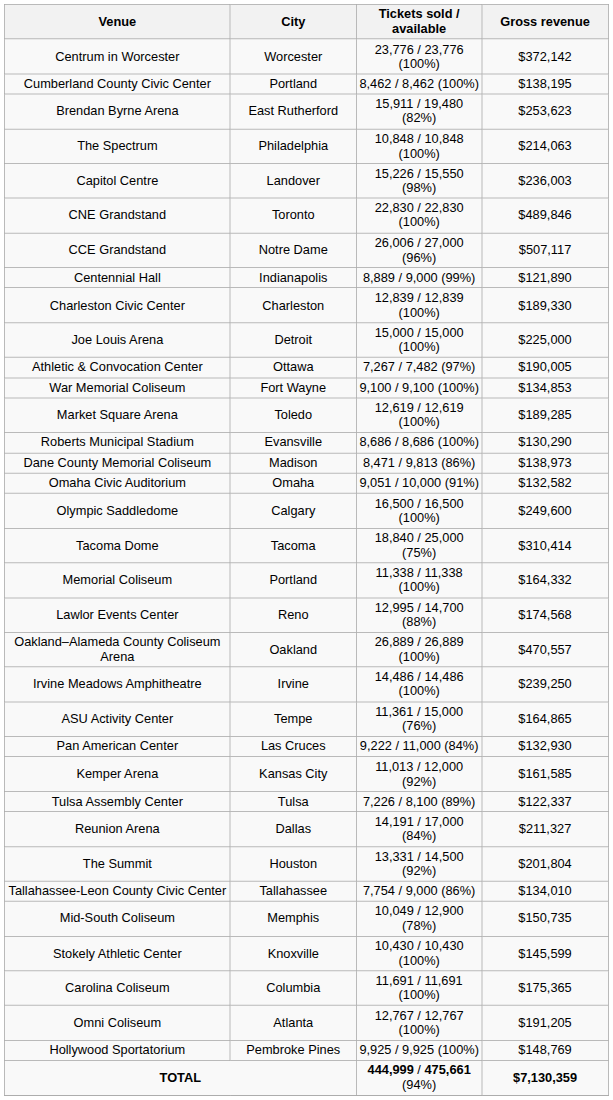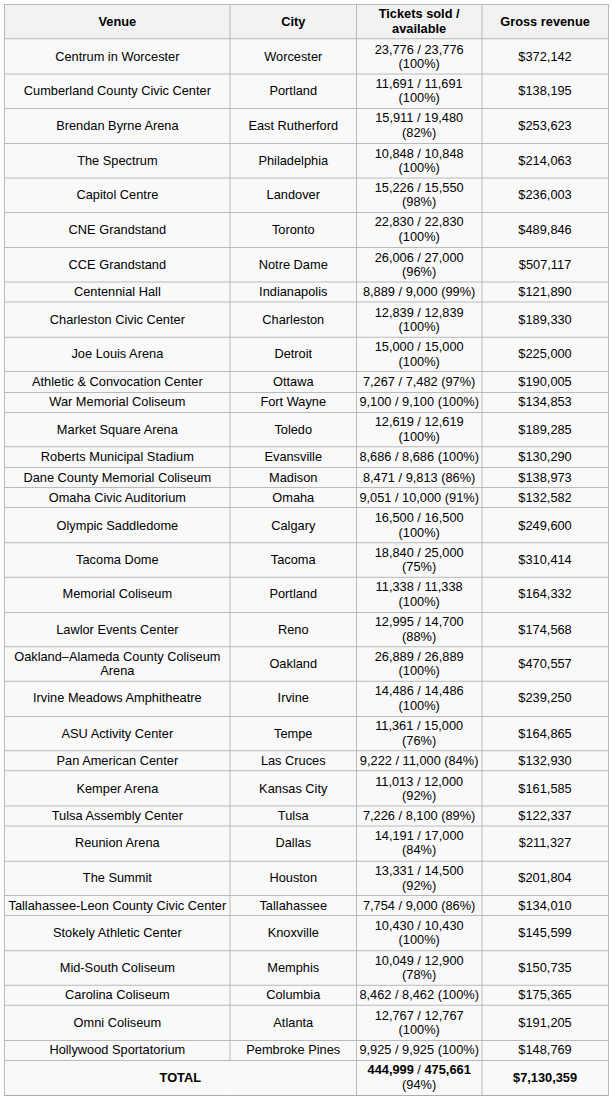 <table class="wikitable" style="text-align:center;">
 <tr>
 <th style="width:275px;">Venue</th>
 <th style="width:150px;">City</th>
 <th style="width:150px;">Tickets sold / available</th>
 <th style="width:150px;">Gross revenue</th>
 </tr>
 <tr>
 <td>Centrum in Worcester</td>
 <td>Worcester</td>
 <td>23,776 / 23,776 (100%)</td>
 <td>$372,142</td>
 </tr>
 <tr>
 <td>Cumberland County Civic Center</td>
 <td>Portland</td>
-<td>8,462 / 8,462 (100%)</td>
+<td>11,691 / 11,691 (100%)</td>
 <td>$138,195</td>
 </tr>
 <tr>
 <td>Brendan Byrne Arena</td>
 <td>East Rutherford</td>
 <td>15,911 / 19,480 (82%)</td>
 <td>$253,623</td>
 </tr>
 <tr>
 <td>The Spectrum</td>
 <td>Philadelphia</td>
 <td>10,848 / 10,848 (100%)</td>
 <td>$214,063</td>
 </tr>
 <tr>
 <td>Capitol Centre</td>
 <td>Landover</td>
 <td>15,226 / 15,550 (98%)</td>
 <td>$236,003</td>
 </tr>
 <tr>
 <td>CNE Grandstand</td>
 <td>Toronto</td>
 <td>22,830 / 22,830 (100%)</td>
 <td>$489,846</td>
 </tr>
 <tr>
 <td>CCE Grandstand</td>
 <td>Notre Dame</td>
 <td>26,006 / 27,000 (96%)</td>
 <td>$507,117</td>
 </tr>
 <tr>
 <td>Centennial Hall</td>
 <td>Indianapolis</td>
 <td>8,889 / 9,000 (99%)</td>
 <td>$121,890</td>
 </tr>
 <tr>
 <td>Charleston Civic Center</td>
 <td>Charleston</td>
 <td>12,839 / 12,839 (100%)</td>
 <td>$189,330</td>
 </tr>
 <tr>
 <td>Joe Louis Arena</td>
 <td>Detroit</td>
 <td>15,000 / 15,000 (100%)</td>
 <td>$225,000</td>
 </tr>
 <tr>
 <td>Athletic & Convocation Center</td>
 <td>Ottawa</td>
 <td>7,267 / 7,482 (97%)</td>
 <td>$190,005</td>
 </tr>
 <tr>
 <td>War Memorial Coliseum</td>
 <td>Fort Wayne</td>
 <td>9,100 / 9,100 (100%)</td>
 <td>$134,853</td>
 </tr>
 <tr>
 <td>Market Square Arena</td>
 <td>Toledo</td>
 <td>12,619 / 12,619 (100%)</td>
 <td>$189,285</td>
 </tr>
 <tr>
 <td>Roberts Municipal Stadium</td>
 <td>Evansville</td>
 <td>8,686 / 8,686 (100%)</td>
 <td>$130,290</td>
 </tr>
 <tr>
 <td>Dane County Memorial Coliseum</td>
 <td>Madison</td>
 <td>8,471 / 9,813 (86%)</td>
 <td>$138,973</td>
 </tr>
 <tr>
 <td>Omaha Civic Auditorium</td>
 <td>Omaha</td>
 <td>9,051 / 10,000 (91%)</td>
 <td>$132,582</td>
 </tr>
 <tr>
 <td>Olympic Saddledome</td>
 <td>Calgary</td>
 <td>16,500 / 16,500 (100%)</td>
 <td>$249,600</td>
 </tr>
 <tr>
 <td>Tacoma Dome</td>
 <td>Tacoma</td>
 <td>18,840 / 25,000 (75%)</td>
 <td>$310,414</td>
 </tr>
 <tr>
 <td>Memorial Coliseum</td>
 <td>Portland</td>
 <td>11,338 / 11,338 (100%)</td>
 <td>$164,332</td>
 </tr>
 <tr>
 <td>Lawlor Events Center</td>
 <td>Reno</td>
 <td>12,995 / 14,700 (88%)</td>
 <td>$174,568</td>
 </tr>
 <tr>
 <td>Oakland–Alameda County Coliseum Arena</td>
 <td>Oakland</td>
 <td>26,889 / 26,889 (100%)</td>
 <td>$470,557</td>
 </tr>
 <tr>
 <td>Irvine Meadows Amphitheatre</td>
 <td>Irvine</td>
 <td>14,486 / 14,486 (100%)</td>
 <td>$239,250</td>
 </tr>
 <tr>
 <td>ASU Activity Center</td>
 <td>Tempe</td>
 <td>11,361 / 15,000 (76%)</td>
 <td>$164,865</td>
 </tr>
 <tr>
 <td>Pan American Center</td>
 <td>Las Cruces</td>
 <td>9,222 / 11,000 (84%)</td>
 <td>$132,930</td>
 </tr>
 <tr>
 <td>Kemper Arena</td>
 <td>Kansas City</td>
 <td>11,013 / 12,000 (92%)</td>
 <td>$161,585</td>
 </tr>
 <tr>
 <td>Tulsa Assembly Center</td>
 <td>Tulsa</td>
 <td>7,226 / 8,100 (89%)</td>
 <td>$122,337</td>
 </tr>
 <tr>
 <td>Reunion Arena</td>
 <td>Dallas</td>
 <td>14,191 / 17,000 (84%)</td>
 <td>$211,327</td>
 </tr>
 <tr>
 <td>The Summit</td>
 <td>Houston</td>
 <td>13,331 / 14,500 (92%)</td>
 <td>$201,804</td>
 </tr>
 <tr>
 <td>Tallahassee-Leon County Civic Center</td>
 <td>Tallahassee</td>
 <td>7,754 / 9,000 (86%)</td>
 <td>$134,010</td>
 </tr>
 <tr>
+<td>Stokely Athletic Center</td>
+<td>Knoxville</td>
+<td>10,430 / 10,430 (100%)</td>
+<td>$145,599</td>
+</tr>
+<tr>
 <td>Mid-South Coliseum</td>
 <td>Memphis</td>
 <td>10,049 / 12,900 (78%)</td>
 <td>$150,735</td>
 </tr>
 <tr>
-<td>Stokely Athletic Center</td>
-<td>Knoxville</td>
-<td>10,430 / 10,430 (100%)</td>
-<td>$145,599</td>
-</tr>
-<tr>
 <td>Carolina Coliseum</td>
 <td>Columbia</td>
-<td>11,691 / 11,691 (100%)</td>
+<td>8,462 / 8,462 (100%)</td>
 <td>$175,365</td>
 </tr>
 <tr>
 <td>Omni Coliseum</td>
 <td>Atlanta</td>
 <td>12,767 / 12,767 (100%)</td>
 <td>$191,205</td>
 </tr>
 <tr>
 <td>Hollywood Sportatorium</td>
 <td>Pembroke Pines</td>
 <td>9,925 / 9,925 (100%)</td>
 <td>$148,769</td>
 </tr>
 <tr>
 <td colspan="2"><strong>TOTAL</strong></td>
 <td><strong>444,999</strong> / <strong>475,661</strong> (94%)</td>
 <td><strong>$7,130,359</strong></td>
 </tr>
 <tr>
 </tr>
 </table>
